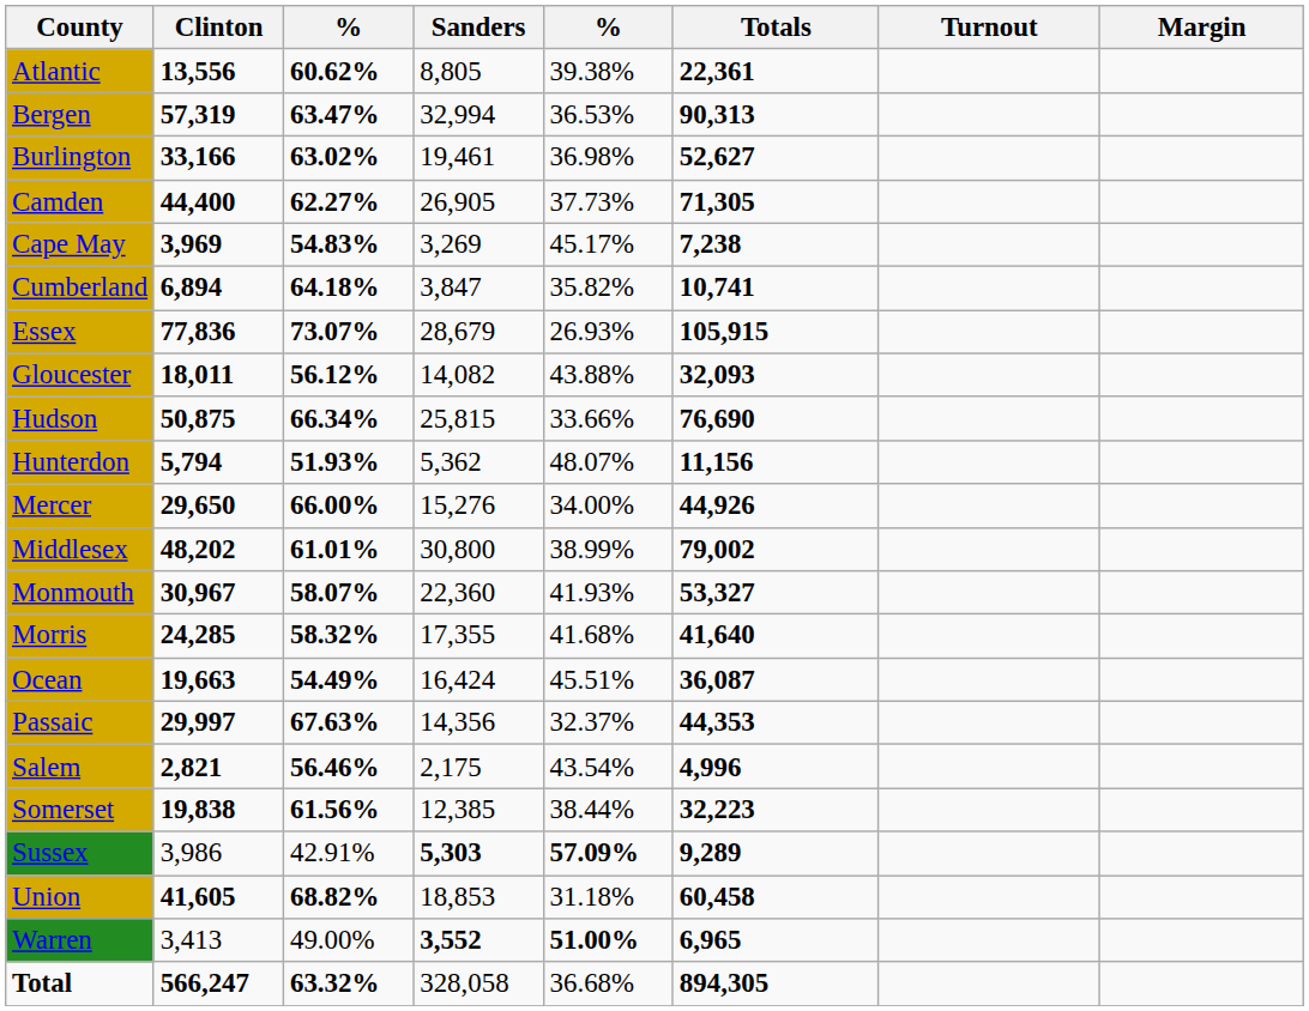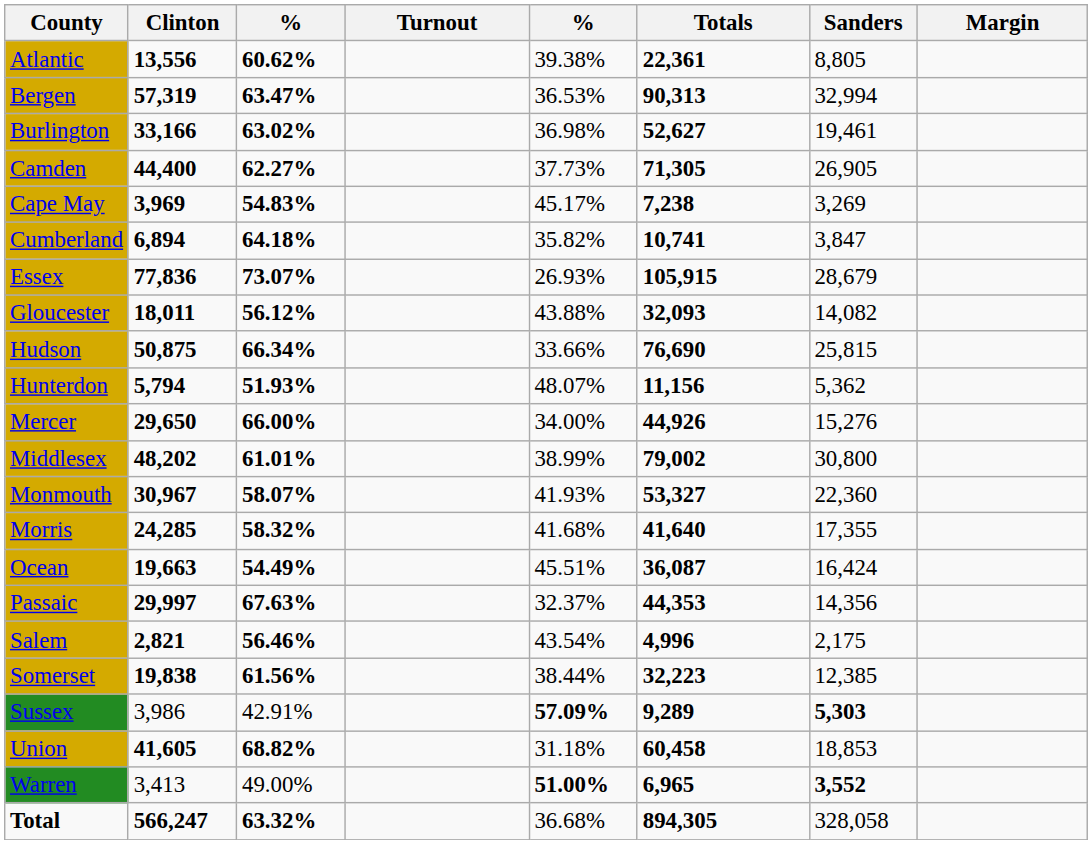 <table width="60%" class="wikitable sortable">
 <tr>
 <th width="11%">County</th>
 <th width="10%">Clinton</th>
 <th width="10%">%</th>
-<th width="10%">Sanders</th>
+<th>Turnout</th>
 <th width="10%">%</th>
 <th>Totals</th>
-<th>Turnout</th>
+<th width="10%">Sanders</th>
 <th>Margin</th>
 </tr>
 <tr>
 <td style="background:#D4AA00;"><a href='#'>Atlantic</a></td>
 <td><strong>13,556</strong></td>
 <td><strong>60.62%</strong></td>
-<td>8,805</td>
+<td></td>
 <td>39.38%</td>
 <td><strong>22,361</strong></td>
-<td></td>
+<td>8,805</td>
 <td></td>
 </tr>
 <tr>
 <td style="background:#D4AA00;"><a href='#'>Bergen</a></td>
 <td><strong>57,319</strong></td>
 <td><strong>63.47%</strong></td>
-<td>32,994</td>
+<td></td>
 <td>36.53%</td>
 <td><strong>90,313</strong></td>
-<td></td>
+<td>32,994</td>
 <td></td>
 </tr>
 <tr>
 <td style="background:#D4AA00;"><a href='#'>Burlington</a></td>
 <td><strong>33,166</strong></td>
 <td><strong>63.02%</strong></td>
-<td>19,461</td>
+<td></td>
 <td>36.98%</td>
 <td><strong>52,627</strong></td>
-<td></td>
+<td>19,461</td>
 <td></td>
 </tr>
 <tr>
 <td style="background:#D4AA00;"><a href='#'>Camden</a></td>
 <td><strong>44,400</strong></td>
 <td><strong>62.27%</strong></td>
-<td>26,905</td>
+<td></td>
 <td>37.73%</td>
 <td><strong>71,305</strong></td>
-<td></td>
+<td>26,905</td>
 <td></td>
 </tr>
 <tr>
 <td style="background:#D4AA00;"><a href='#'>Cape May</a></td>
 <td><strong>3,969</strong></td>
 <td><strong>54.83%</strong></td>
-<td>3,269</td>
+<td></td>
 <td>45.17%</td>
 <td><strong>7,238</strong></td>
-<td></td>
+<td>3,269</td>
 <td></td>
 </tr>
 <tr>
 <td style="background:#D4AA00;"><a href='#'>Cumberland</a></td>
 <td><strong>6,894</strong></td>
 <td><strong>64.18%</strong></td>
-<td>3,847</td>
+<td></td>
 <td>35.82%</td>
 <td><strong>10,741</strong></td>
-<td></td>
+<td>3,847</td>
 <td></td>
 </tr>
 <tr>
 <td style="background:#D4AA00;"><a href='#'>Essex</a></td>
 <td><strong>77,836</strong></td>
 <td><strong>73.07%</strong></td>
-<td>28,679</td>
+<td></td>
 <td>26.93%</td>
 <td><strong>105,915</strong></td>
-<td></td>
+<td>28,679</td>
 <td></td>
 </tr>
 <tr>
 <td style="background:#D4AA00;"><a href='#'>Gloucester</a></td>
 <td><strong>18,011</strong></td>
 <td><strong>56.12%</strong></td>
-<td>14,082</td>
+<td></td>
 <td>43.88%</td>
 <td><strong>32,093</strong></td>
-<td></td>
+<td>14,082</td>
 <td></td>
 </tr>
 <tr>
 <td style="background:#D4AA00;"><a href='#'>Hudson</a></td>
 <td><strong>50,875</strong></td>
 <td><strong>66.34%</strong></td>
-<td>25,815</td>
+<td></td>
 <td>33.66%</td>
 <td><strong>76,690</strong></td>
-<td></td>
+<td>25,815</td>
 <td></td>
 </tr>
 <tr>
 <td style="background:#D4AA00;"><a href='#'>Hunterdon</a></td>
 <td><strong>5,794</strong></td>
 <td><strong>51.93%</strong></td>
-<td>5,362</td>
+<td></td>
 <td>48.07%</td>
 <td><strong>11,156</strong></td>
-<td></td>
+<td>5,362</td>
 <td></td>
 </tr>
 <tr>
 <td style="background:#D4AA00;"><a href='#'>Mercer</a></td>
 <td><strong>29,650</strong></td>
 <td><strong>66.00%</strong></td>
-<td>15,276</td>
+<td></td>
 <td>34.00%</td>
 <td><strong>44,926</strong></td>
-<td></td>
+<td>15,276</td>
 <td></td>
 </tr>
 <tr>
 <td style="background:#D4AA00;"><a href='#'>Middlesex</a></td>
 <td><strong>48,202</strong></td>
 <td><strong>61.01%</strong></td>
-<td>30,800</td>
+<td></td>
 <td>38.99%</td>
 <td><strong>79,002</strong></td>
-<td></td>
+<td>30,800</td>
 <td></td>
 </tr>
 <tr>
 <td style="background:#D4AA00;"><a href='#'>Monmouth</a></td>
 <td><strong>30,967</strong></td>
 <td><strong>58.07%</strong></td>
-<td>22,360</td>
+<td></td>
 <td>41.93%</td>
 <td><strong>53,327</strong></td>
-<td></td>
+<td>22,360</td>
 <td></td>
 </tr>
 <tr>
 <td style="background:#D4AA00;"><a href='#'>Morris</a></td>
 <td><strong>24,285</strong></td>
 <td><strong>58.32%</strong></td>
-<td>17,355</td>
+<td></td>
 <td>41.68%</td>
 <td><strong>41,640</strong></td>
-<td></td>
+<td>17,355</td>
 <td></td>
 </tr>
 <tr>
 <td style="background:#D4AA00;"><a href='#'>Ocean</a></td>
 <td><strong>19,663</strong></td>
 <td><strong>54.49%</strong></td>
-<td>16,424</td>
+<td></td>
 <td>45.51%</td>
 <td><strong>36,087</strong></td>
-<td></td>
+<td>16,424</td>
 <td></td>
 </tr>
 <tr>
 <td style="background:#D4AA00;"><a href='#'>Passaic</a></td>
 <td><strong>29,997</strong></td>
 <td><strong>67.63%</strong></td>
-<td>14,356</td>
+<td></td>
 <td>32.37%</td>
 <td><strong>44,353</strong></td>
-<td></td>
+<td>14,356</td>
 <td></td>
 </tr>
 <tr>
 <td style="background:#D4AA00;"><a href='#'>Salem</a></td>
 <td><strong>2,821</strong></td>
 <td><strong>56.46%</strong></td>
-<td>2,175</td>
+<td></td>
 <td>43.54%</td>
 <td><strong>4,996</strong></td>
-<td></td>
+<td>2,175</td>
 <td></td>
 </tr>
 <tr>
 <td style="background:#D4AA00;"><a href='#'>Somerset</a></td>
 <td><strong>19,838</strong></td>
 <td><strong>61.56%</strong></td>
-<td>12,385</td>
+<td></td>
 <td>38.44%</td>
 <td><strong>32,223</strong></td>
-<td></td>
+<td>12,385</td>
 <td></td>
 </tr>
 <tr>
 <td style="background:#228B22;"><a href='#'>Sussex</a></td>
 <td>3,986</td>
 <td>42.91%</td>
-<td><strong>5,303</strong></td>
+<td></td>
 <td><strong>57.09%</strong></td>
 <td><strong>9,289</strong></td>
-<td></td>
+<td><strong>5,303</strong></td>
 <td></td>
 </tr>
 <tr>
 <td style="background:#D4AA00;"><a href='#'>Union</a></td>
 <td><strong>41,605</strong></td>
 <td><strong>68.82%</strong></td>
-<td>18,853</td>
+<td></td>
 <td>31.18%</td>
 <td><strong>60,458</strong></td>
-<td></td>
+<td>18,853</td>
 <td></td>
 </tr>
 <tr>
 <td style="background:#228B22;"><a href='#'>Warren</a></td>
 <td>3,413</td>
 <td>49.00%</td>
-<td><strong>3,552</strong></td>
+<td></td>
 <td><strong>51.00%</strong></td>
 <td><strong>6,965</strong></td>
-<td></td>
+<td><strong>3,552</strong></td>
 <td></td>
 </tr>
 <tr>
 <td><strong>Total</strong></td>
 <td><strong>566,247</strong></td>
 <td><strong>63.32%</strong></td>
-<td>328,058</td>
+<td></td>
 <td>36.68%</td>
 <td><strong>894,305</strong></td>
-<td></td>
+<td>328,058</td>
 <td></td>
 </tr>
 </table>
